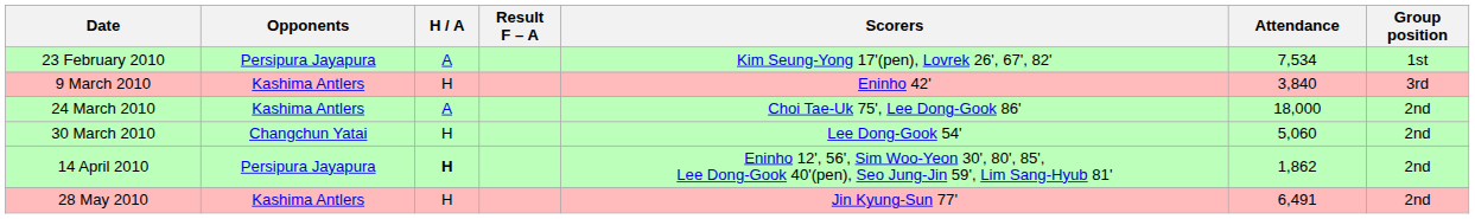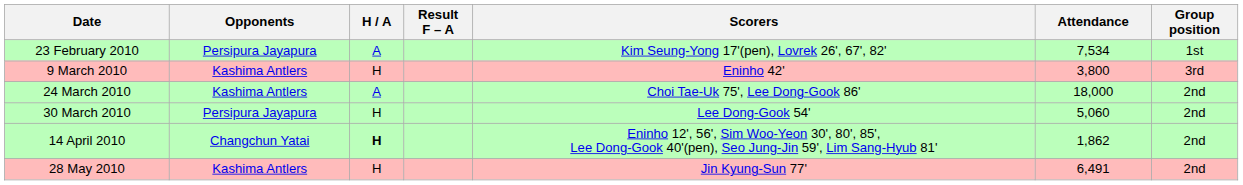 <table class="wikitable" style="text-align:center; width:95%">
 <tr>
 <th>Date</th>
 <th>Opponents</th>
 <th>H / A</th>
 <th>Result<br>F – A</th>
 <th>Scorers</th>
 <th>Attendance</th>
 <th>Group<br>position</th>
 </tr>
 <tr style="background:#bbffbb;">
 <td>23 February 2010</td>
 <td> <a href='#'>Persipura Jayapura</a></td>
 <td><a href='#'>A</a></td>
 <td></td>
 <td><a href='#'>Kim Seung-Yong</a> 17'(pen), <a href='#'>Lovrek</a> 26', 67', 82'</td>
 <td>7,534</td>
 <td>1st</td>
 </tr>
 <tr style="background:#ffbbbb;">
 <td>9 March 2010</td>
 <td> <a href='#'>Kashima Antlers</a></td>
 <td>H</td>
 <td></td>
 <td><a href='#'>Eninho</a> 42'</td>
-<td>3,840</td>
+<td>3,800</td>
 <td>3rd</td>
 </tr>
 <tr style="background:#bbffbb;">
 <td>24 March 2010</td>
 <td> <a href='#'>Kashima Antlers</a></td>
 <td><a href='#'>A</a></td>
 <td></td>
 <td><a href='#'>Choi Tae-Uk</a> 75', <a href='#'>Lee Dong-Gook</a> 86'</td>
 <td>18,000</td>
 <td>2nd</td>
 </tr>
 <tr style="background:#bbffbb;">
 <td>30 March 2010</td>
-<td> <a href='#'>Changchun Yatai</a></td>
+<td> <a href='#'>Persipura Jayapura</a></td>
 <td>H</td>
 <td></td>
 <td><a href='#'>Lee Dong-Gook</a> 54'</td>
 <td>5,060</td>
 <td>2nd</td>
 </tr>
 <tr style="background:#bbffbb;">
 <td>14 April 2010</td>
-<td> <a href='#'>Persipura Jayapura</a></td>
+<td> <a href='#'>Changchun Yatai</a></td>
 <td><strong>H</strong></td>
 <td></td>
 <td><a href='#'>Eninho</a> 12', 56', <a href='#'>Sim Woo-Yeon</a> 30', 80', 85', <br> <a href='#'>Lee Dong-Gook</a> 40'(pen), <a href='#'>Seo Jung-Jin</a> 59', <a href='#'>Lim Sang-Hyub</a> 81'</td>
 <td>1,862</td>
 <td>2nd</td>
 </tr>
 <tr style="background:#ffbbbb;">
 <td>28 May 2010</td>
 <td> <a href='#'>Kashima Antlers</a></td>
 <td>H</td>
 <td></td>
 <td><a href='#'>Jin Kyung-Sun</a> 77'</td>
 <td>6,491</td>
 <td>2nd</td>
 </tr>
 </table>
